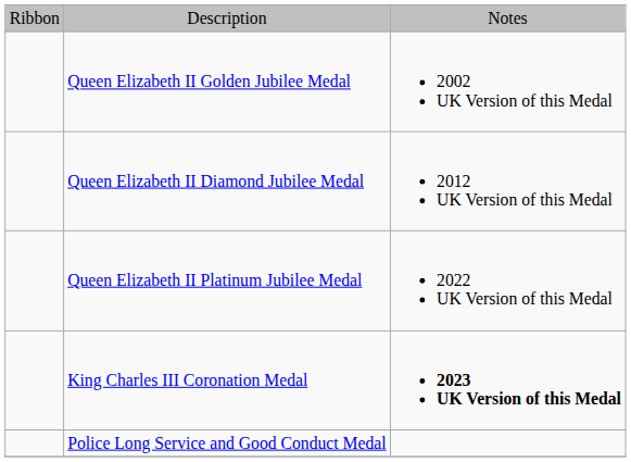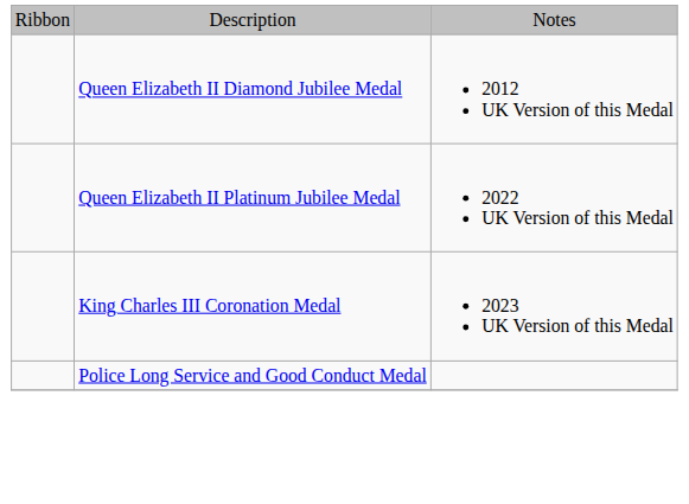 <table class="wikitable"  style="margin: auto;">
 <tr style="background:silver;" align="center">
 <td>Ribbon</td>
 <td>Description</td>
 <td>Notes</td>
-</tr>
-<tr>
-<td></td>
-<td><a href='#'>Queen Elizabeth II Golden Jubilee Medal</a></td>
-<td><br><ul><li>2002</li><li>UK Version of this Medal</li></ul></td>
 </tr>
 <tr>
 <td></td>
 <td><a href='#'>Queen Elizabeth II Diamond Jubilee Medal</a></td>
 <td><br><ul><li>2012</li><li>UK Version of this Medal</li></ul></td>
 </tr>
 <tr>
 <td></td>
 <td><a href='#'>Queen Elizabeth II Platinum Jubilee Medal</a></td>
 <td><br><ul><li>2022</li><li>UK Version of this Medal</li></ul></td>
 </tr>
 <tr>
 <td></td>
 <td><a href='#'>King Charles III Coronation Medal</a></td>
-<td><strong><br><ul><li>2023</li><li>UK Version of this Medal</li></ul></strong></td>
+<td><br><ul><li>2023</li><li>UK Version of this Medal</li></ul></td>
 </tr>
 <tr>
 <td></td>
 <td><a href='#'>Police Long Service and Good Conduct Medal</a></td>
 <td></td>
 </tr>
 <tr>
 </tr>
 </table>
